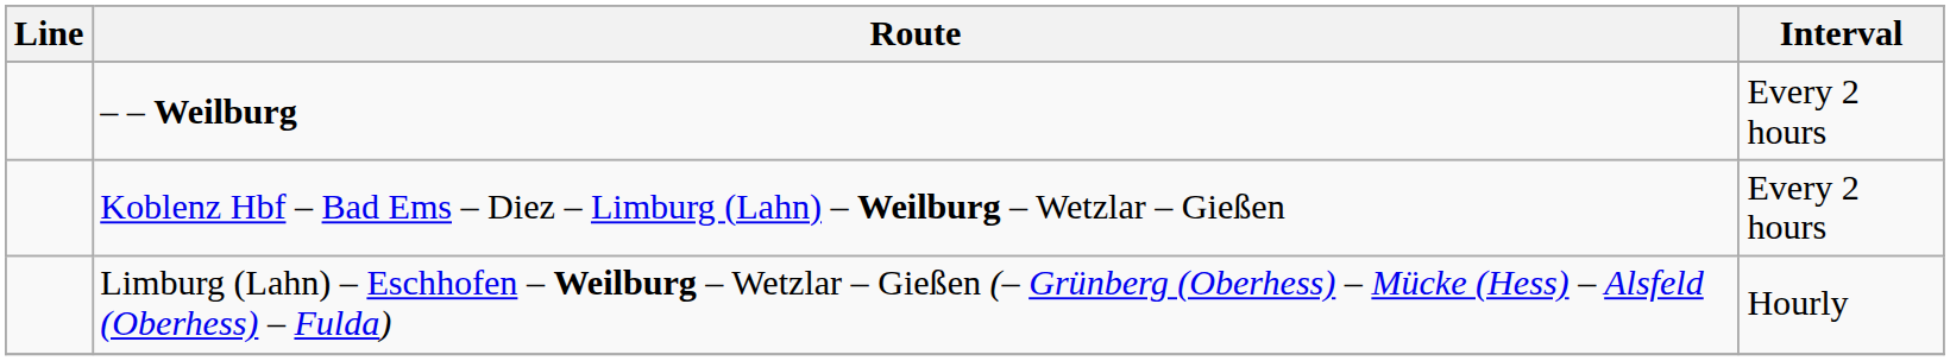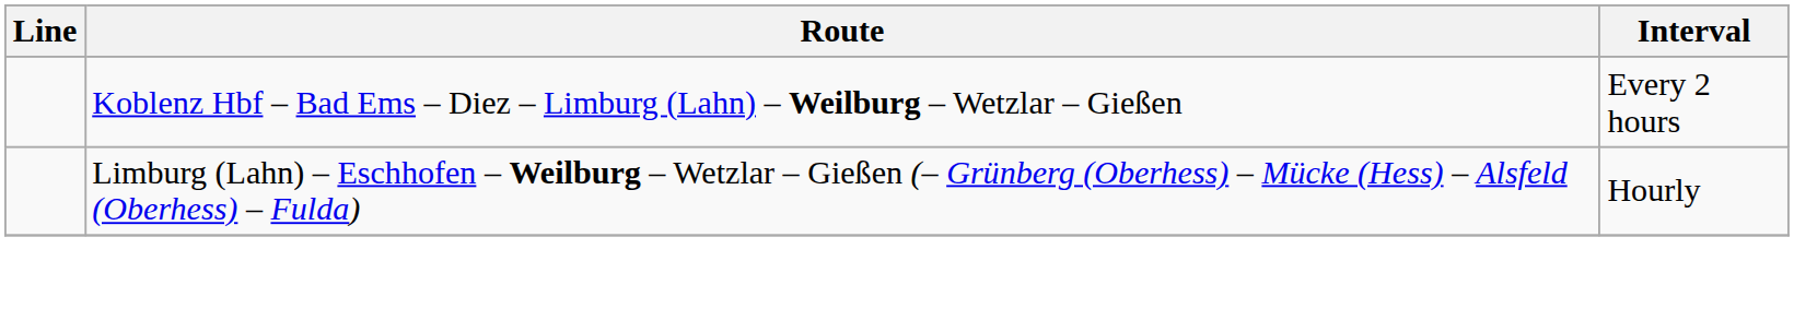 <table class="wikitable">
 <tr>
 <th>Line</th>
 <th>Route</th>
 <th>Interval</th>
-</tr>
-<tr>
-<td></td>
-<td> –  – <strong>Weilburg</strong></td>
-<td>Every 2 hours</td>
 </tr>
 <tr>
 <td></td>
 <td><a href='#'>Koblenz Hbf</a> – <a href='#'>Bad Ems</a>  – Diez – <a href='#'>Limburg (Lahn)</a> – <strong>Weilburg</strong> – Wetzlar – Gießen</td>
 <td>Every 2 hours</td>
 </tr>
 <tr>
 <td></td>
 <td>Limburg (Lahn) – <a href='#'>Eschhofen</a> – <strong>Weilburg</strong> – Wetzlar – Gießen <em>(– <a href='#'>Grünberg (Oberhess)</a> – <a href='#'>Mücke (Hess)</a> – <a href='#'>Alsfeld (Oberhess)</a> – <a href='#'>Fulda</a>)</em></td>
 <td>Hourly</td>
 </tr>
 <tr>
 </tr>
 </table>
